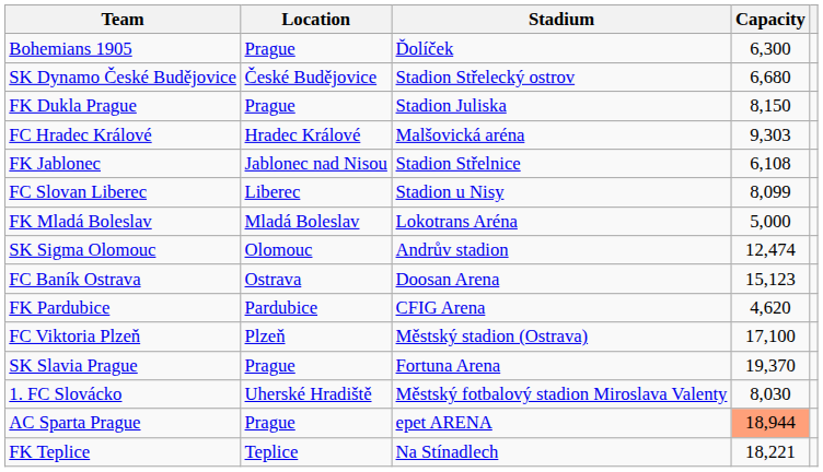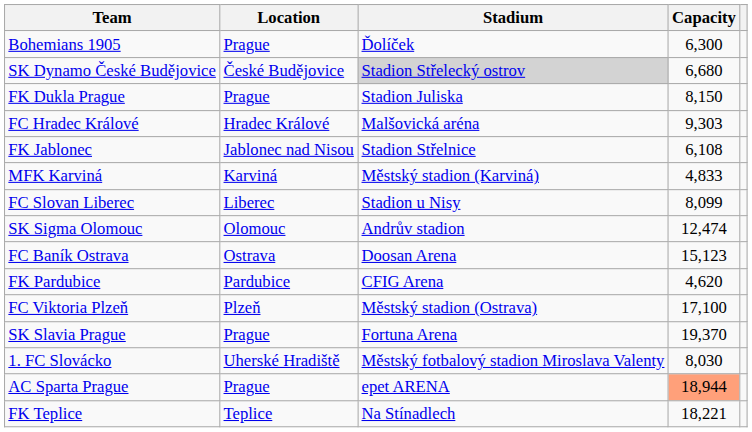 <table class="wikitable sortable">
 <tr>
 <th>Team</th>
 <th>Location</th>
 <th>Stadium</th>
 <th>Capacity</th>
 <th class="unsortable"></th>
 </tr>
 <tr>
 <td><a href='#'>Bohemians 1905</a></td>
 <td><a href='#'>Prague</a></td>
 <td><a href='#'>Ďolíček</a></td>
 <td align="center">6,300</td>
 <td style="text-align:center"></td>
 </tr>
 <tr>
 <td><a href='#'>SK Dynamo České Budějovice</a></td>
 <td><a href='#'>České Budějovice</a></td>
-<td><a href='#'>Stadion Střelecký ostrov</a></td>
+<td style="background: lightgrey;"><a href='#'>Stadion Střelecký ostrov</a></td>
 <td align="center">6,680</td>
 <td style="text-align:center"></td>
 </tr>
 <tr>
 <td><a href='#'>FK Dukla Prague</a></td>
 <td><a href='#'>Prague</a></td>
 <td><a href='#'>Stadion Juliska</a></td>
 <td align="center">8,150</td>
 <td style="text-align:center"></td>
 </tr>
 <tr>
 <td><a href='#'>FC Hradec Králové</a></td>
 <td><a href='#'>Hradec Králové</a></td>
 <td><a href='#'>Malšovická aréna</a></td>
 <td align="center">9,303</td>
 <td style="text-align:center"></td>
 </tr>
 <tr>
 <td><a href='#'>FK Jablonec</a></td>
 <td><a href='#'>Jablonec nad Nisou</a></td>
 <td><a href='#'>Stadion Střelnice</a></td>
 <td align="center">6,108</td>
 <td style="text-align:center"></td>
 </tr>
 <tr>
+<td><a href='#'>MFK Karviná</a></td>
+<td><a href='#'>Karviná</a></td>
+<td><a href='#'>Městský stadion (Karviná)</a></td>
+<td align="center">4,833</td>
+<td style="text-align:center"></td>
+</tr>
+<tr>
 <td><a href='#'>FC Slovan Liberec</a></td>
 <td><a href='#'>Liberec</a></td>
 <td><a href='#'>Stadion u Nisy</a></td>
 <td align="center">8,099</td>
-<td style="text-align:center"></td>
-</tr>
-<tr>
-<td><a href='#'>FK Mladá Boleslav</a></td>
-<td><a href='#'>Mladá Boleslav</a></td>
-<td><a href='#'>Lokotrans Aréna</a></td>
-<td align="center">5,000</td>
 <td style="text-align:center"></td>
 </tr>
 <tr>
 <td><a href='#'>SK Sigma Olomouc</a></td>
 <td><a href='#'>Olomouc</a></td>
 <td><a href='#'>Andrův stadion</a></td>
 <td align="center">12,474</td>
 <td style="text-align:center"></td>
 </tr>
 <tr>
 <td><a href='#'>FC Baník Ostrava</a></td>
 <td><a href='#'>Ostrava</a></td>
 <td><a href='#'>Doosan Arena</a></td>
 <td align="center">15,123</td>
 <td style="text-align:center"></td>
 </tr>
 <tr>
 <td><a href='#'>FK Pardubice</a></td>
 <td><a href='#'>Pardubice</a></td>
 <td><a href='#'>CFIG Arena</a></td>
 <td align="center">4,620</td>
 <td style="text-align:center"></td>
 </tr>
 <tr>
 <td><a href='#'>FC Viktoria Plzeň</a></td>
 <td><a href='#'>Plzeň</a></td>
 <td><a href='#'>Městský stadion (Ostrava)</a></td>
 <td align="center">17,100</td>
 <td style="text-align:center"></td>
 </tr>
 <tr>
 <td><a href='#'>SK Slavia Prague</a></td>
 <td><a href='#'>Prague</a></td>
 <td><a href='#'>Fortuna Arena</a></td>
 <td align="center">19,370</td>
 <td style="text-align:center"></td>
 </tr>
 <tr>
 <td><a href='#'>1. FC Slovácko</a></td>
 <td><a href='#'>Uherské Hradiště</a></td>
 <td><a href='#'>Městský fotbalový stadion Miroslava Valenty</a></td>
 <td align="center">8,030</td>
 <td style="text-align:center"></td>
 </tr>
 <tr>
 <td><a href='#'>AC Sparta Prague</a></td>
 <td><a href='#'>Prague</a></td>
 <td><a href='#'>epet ARENA</a></td>
 <td align="center" style="background: lightsalmon;">18,944</td>
 <td style="text-align:center"></td>
 </tr>
 <tr>
 <td><a href='#'>FK Teplice</a></td>
 <td><a href='#'>Teplice</a></td>
 <td><a href='#'>Na Stínadlech</a></td>
 <td align="center">18,221</td>
 <td style="text-align:center"></td>
 </tr>
 </table>
